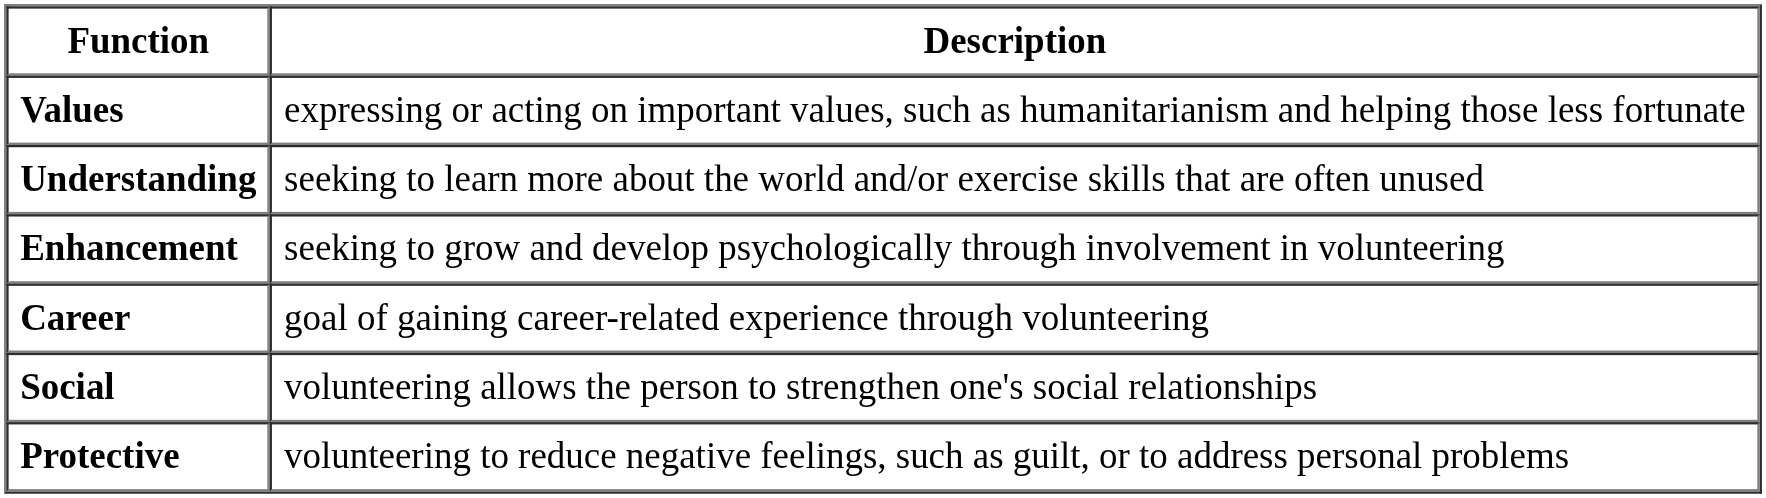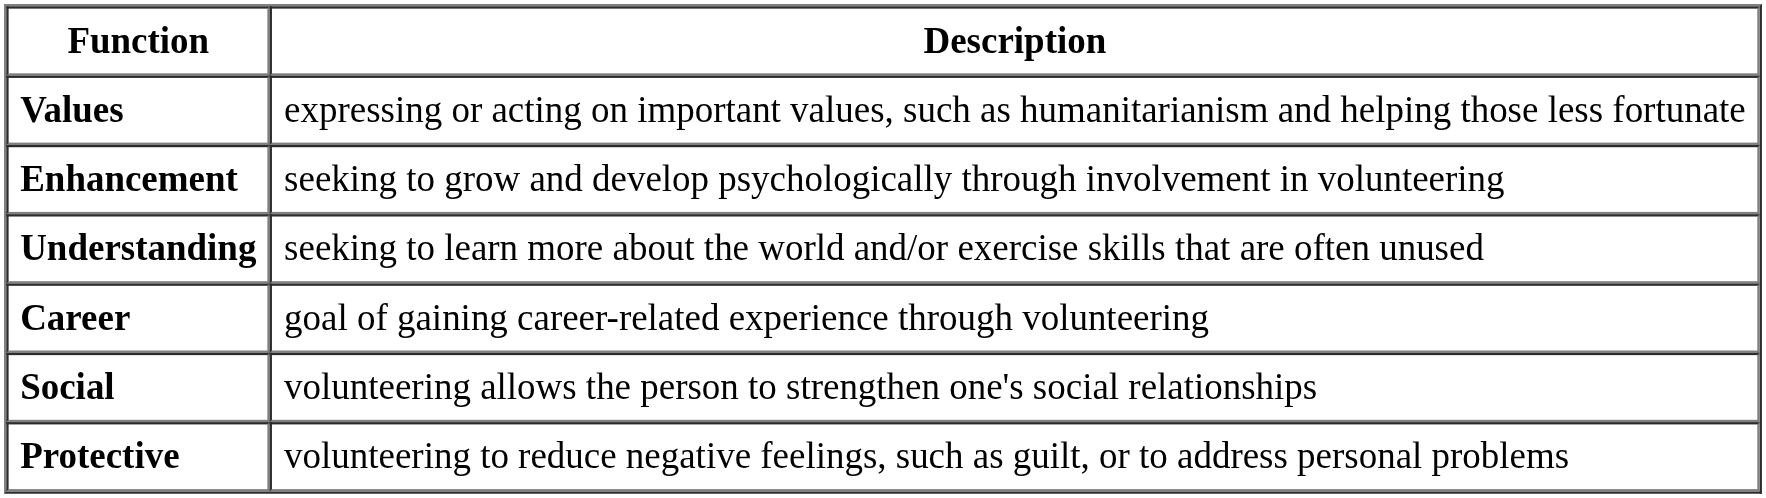 <table border="1" cellspacing="0" cellpadding="5">
 <tr>
 <th>Function</th>
 <th>Description</th>
 </tr>
 <tr>
 <td><strong>Values</strong></td>
 <td>expressing or acting on important values, such as humanitarianism and helping those less fortunate</td>
 </tr>
 <tr>
+<td><strong>Enhancement</strong></td>
+<td>seeking to grow and develop psychologically through involvement in volunteering</td>
+</tr>
+<tr>
 <td><strong>Understanding</strong></td>
 <td>seeking to learn more about the world and/or exercise skills that are often unused</td>
-</tr>
-<tr>
-<td><strong>Enhancement</strong></td>
-<td>seeking to grow and develop psychologically through involvement in volunteering</td>
 </tr>
 <tr>
 <td><strong>Career</strong></td>
 <td>goal of gaining career-related experience through volunteering</td>
 </tr>
 <tr>
 <td><strong>Social</strong></td>
 <td>volunteering allows the person to strengthen one's social relationships</td>
 </tr>
 <tr>
 <td><strong>Protective</strong></td>
 <td>volunteering to reduce negative feelings, such as guilt, or to address personal problems</td>
 </tr>
 </table>
